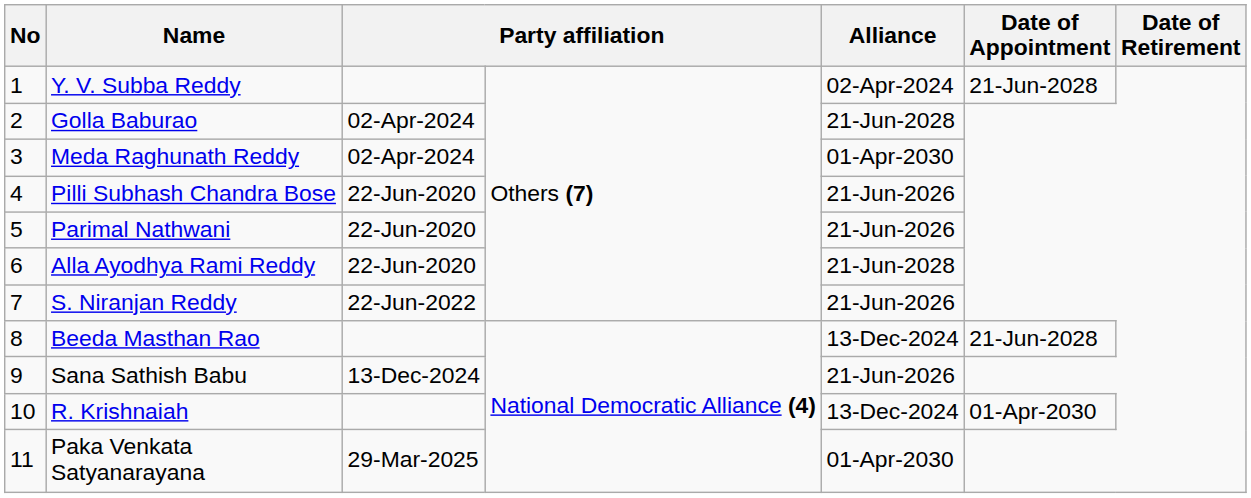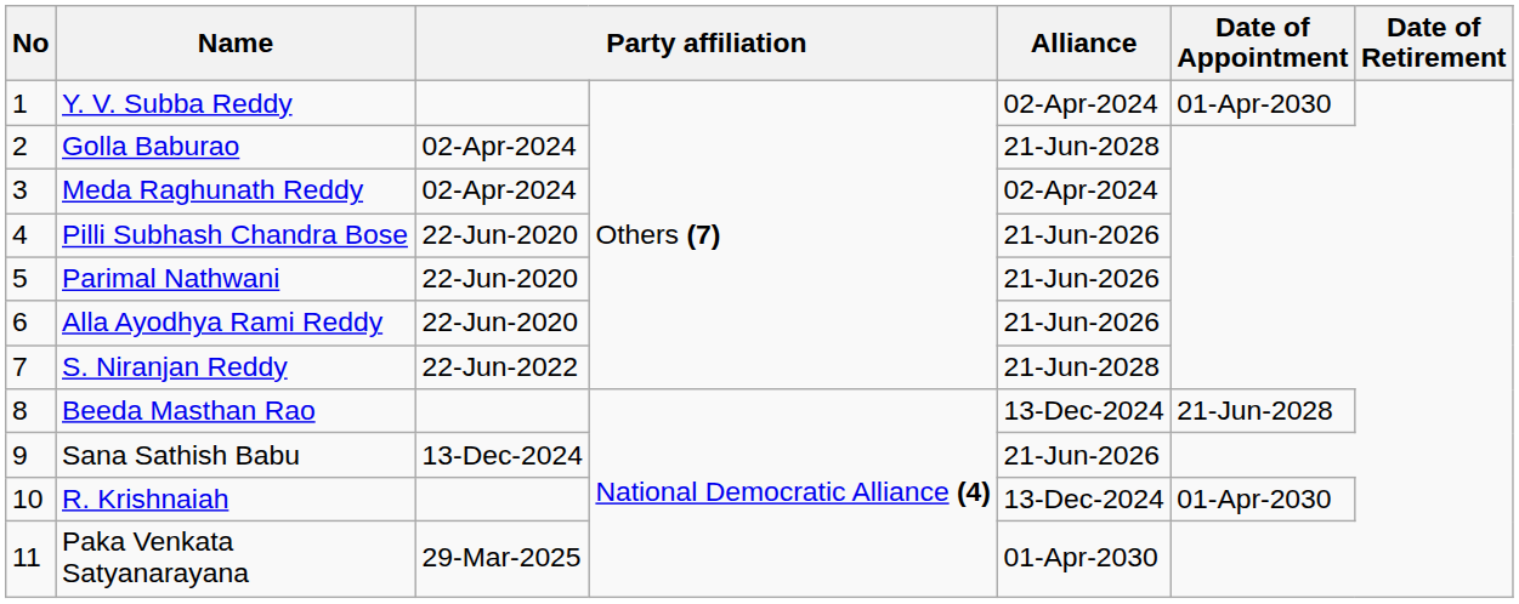 <table class="wikitable sortable">
 <tr>
 <th>No</th>
 <th style="width:200px">Name</th>
 <th colspan="2">Party affiliation</th>
 <th>Alliance</th>
 <th>Date of <br>Appointment</th>
 <th>Date of <br>Retirement</th>
 </tr>
 <tr>
 <td>1</td>
 <td><a href='#'>Y. V. Subba Reddy</a></td>
 <td></td>
 <td rowspan="7">Others <strong>(7)</strong></td>
 <td>02-Apr-2024</td>
-<td>21-Jun-2028</td>
+<td>01-Apr-2030</td>
 </tr>
 <tr>
 <td>2</td>
 <td><a href='#'>Golla Baburao</a></td>
 <td>02-Apr-2024</td>
 <td>21-Jun-2028</td>
 </tr>
 <tr>
 <td>3</td>
 <td><a href='#'>Meda Raghunath Reddy</a></td>
 <td>02-Apr-2024</td>
-<td>01-Apr-2030</td>
+<td>02-Apr-2024</td>
 </tr>
 <tr>
 <td>4</td>
 <td><a href='#'>Pilli Subhash Chandra Bose</a></td>
 <td>22-Jun-2020</td>
 <td>21-Jun-2026</td>
 </tr>
 <tr>
 <td>5</td>
 <td><a href='#'>Parimal Nathwani</a></td>
 <td>22-Jun-2020</td>
 <td>21-Jun-2026</td>
 </tr>
 <tr>
 <td>6</td>
 <td><a href='#'>Alla Ayodhya Rami Reddy</a></td>
 <td>22-Jun-2020</td>
-<td>21-Jun-2028</td>
+<td>21-Jun-2026</td>
 </tr>
 <tr>
 <td>7</td>
 <td><a href='#'>S. Niranjan Reddy</a></td>
 <td>22-Jun-2022</td>
-<td>21-Jun-2026</td>
+<td>21-Jun-2028</td>
 </tr>
 <tr>
 <td>8</td>
 <td><a href='#'>Beeda Masthan Rao</a></td>
 <td></td>
 <td rowspan="4"><a href='#'>National Democratic Alliance</a> <strong>(4)</strong></td>
 <td>13-Dec-2024</td>
 <td>21-Jun-2028</td>
 </tr>
 <tr>
 <td>9</td>
 <td>Sana Sathish Babu</td>
 <td>13-Dec-2024</td>
 <td>21-Jun-2026</td>
 </tr>
 <tr>
 <td>10</td>
 <td><a href='#'>R. Krishnaiah</a></td>
 <td></td>
 <td>13-Dec-2024</td>
 <td>01-Apr-2030</td>
 </tr>
 <tr>
 <td>11</td>
 <td>Paka Venkata Satyanarayana</td>
 <td>29-Mar-2025</td>
 <td>01-Apr-2030</td>
 </tr>
 </table>
